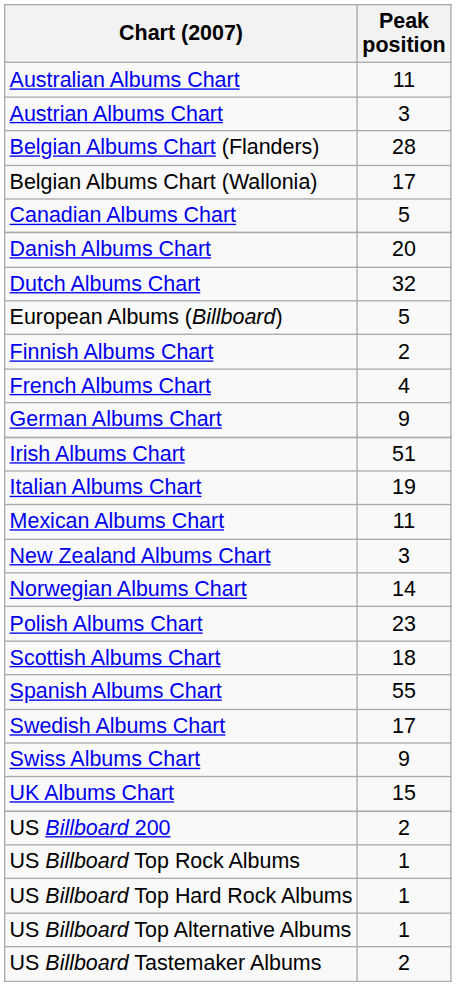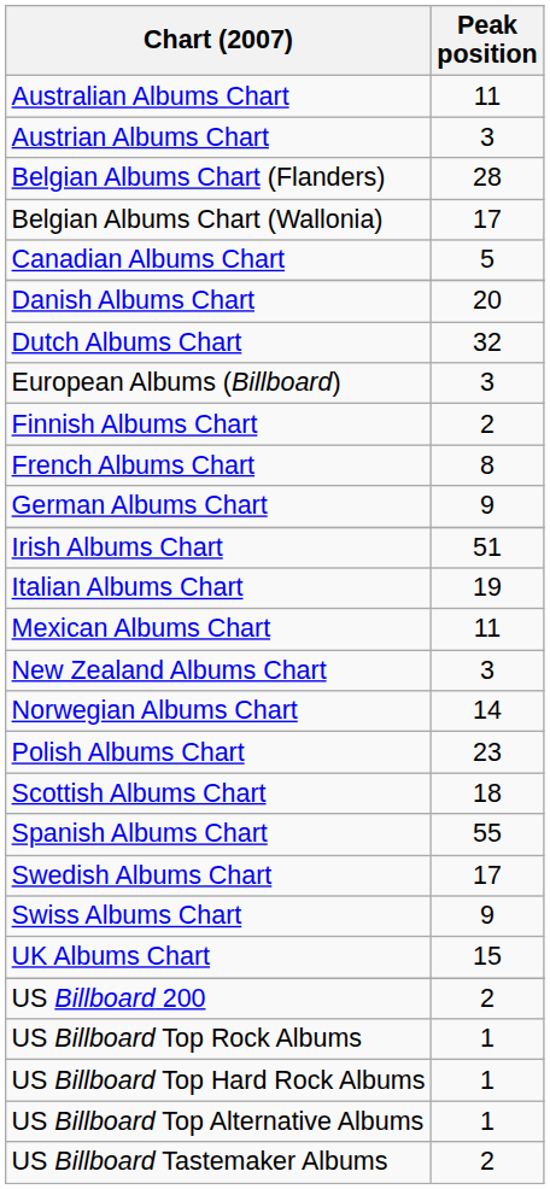 <table class="wikitable sortable">
 <tr>
 <th>Chart (2007)</th>
 <th>Peak<br>position</th>
 </tr>
 <tr>
 <td><a href='#'>Australian Albums Chart</a></td>
 <td align="center">11</td>
 </tr>
 <tr>
 <td><a href='#'>Austrian Albums Chart</a></td>
 <td align="center">3</td>
 </tr>
 <tr>
 <td><a href='#'>Belgian Albums Chart</a> (Flanders)</td>
 <td align="center">28</td>
 </tr>
 <tr>
 <td>Belgian Albums Chart (Wallonia)</td>
 <td align="center">17</td>
 </tr>
 <tr>
 <td><a href='#'>Canadian Albums Chart</a></td>
 <td align="center">5</td>
 </tr>
 <tr>
 </tr>
 <tr>
 <td><a href='#'>Danish Albums Chart</a></td>
 <td align="center">20</td>
 </tr>
 <tr>
 <td><a href='#'>Dutch Albums Chart</a></td>
 <td align="center">32</td>
 </tr>
 <tr>
 <td>European Albums (<em>Billboard</em>)</td>
-<td align="center">5</td>
+<td align="center">3</td>
 </tr>
 <tr>
 <td><a href='#'>Finnish Albums Chart</a></td>
 <td align="center">2</td>
 </tr>
 <tr>
 <td><a href='#'>French Albums Chart</a></td>
-<td align="center">4</td>
+<td align="center">8</td>
 </tr>
 <tr>
 <td><a href='#'>German Albums Chart</a></td>
 <td align="center">9</td>
 </tr>
 <tr>
 </tr>
 <tr>
 <td><a href='#'>Irish Albums Chart</a></td>
 <td align="center">51</td>
 </tr>
 <tr>
 <td><a href='#'>Italian Albums Chart</a></td>
 <td align="center">19</td>
 </tr>
 <tr>
 <td><a href='#'>Mexican Albums Chart</a></td>
 <td align="center">11</td>
 </tr>
 <tr>
 <td><a href='#'>New Zealand Albums Chart</a></td>
 <td align="center">3</td>
 </tr>
 <tr>
 <td><a href='#'>Norwegian Albums Chart</a></td>
 <td align="center">14</td>
 </tr>
 <tr>
 <td><a href='#'>Polish Albums Chart</a></td>
 <td style="text-align:center;">23</td>
 </tr>
 <tr>
 <td><a href='#'>Scottish Albums Chart</a></td>
 <td align="center">18</td>
 </tr>
 <tr>
 <td><a href='#'>Spanish Albums Chart</a></td>
 <td align="center">55</td>
 </tr>
 <tr>
 <td><a href='#'>Swedish Albums Chart</a></td>
 <td align="center">17</td>
 </tr>
 <tr>
 <td><a href='#'>Swiss Albums Chart</a></td>
 <td align="center">9</td>
 </tr>
 <tr>
 <td><a href='#'>UK Albums Chart</a></td>
 <td align="center">15</td>
 </tr>
 <tr>
 </tr>
 <tr>
 <td>US <a href='#'><em>Billboard</em> 200</a></td>
 <td align="center">2</td>
 </tr>
 <tr>
 <td>US <em>Billboard</em> Top Rock Albums</td>
 <td align="center">1</td>
 </tr>
 <tr>
 <td>US <em>Billboard</em> Top Hard Rock Albums</td>
 <td align="center">1</td>
 </tr>
 <tr>
 <td>US <em>Billboard</em> Top Alternative Albums</td>
 <td align="center">1</td>
 </tr>
 <tr>
 <td>US <em>Billboard</em> Tastemaker Albums</td>
 <td align="center">2</td>
 </tr>
 </table>
